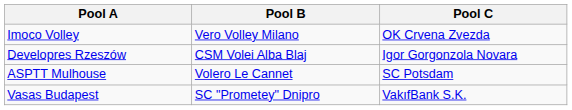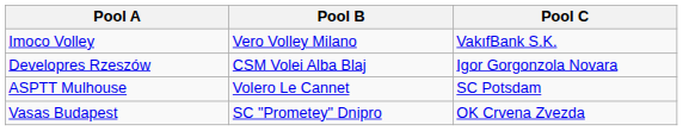 <table class="wikitable" style="text-align:left">
 <tr>
 <th width=230>Pool A</th>
 <th width=230>Pool B</th>
 <th width=230>Pool C</th>
 </tr>
 <tr>
 <td> <a href='#'>Imoco Volley</a></td>
 <td> <a href='#'>Vero Volley Milano</a></td>
-<td> <a href='#'>OK Crvena Zvezda</a></td>
+<td> <a href='#'>VakıfBank S.K.</a></td>
 </tr>
 <tr>
 <td> <a href='#'>Developres Rzeszów</a></td>
 <td> <a href='#'>CSM Volei Alba Blaj</a></td>
 <td> <a href='#'>Igor Gorgonzola Novara</a></td>
 </tr>
 <tr>
 <td> <a href='#'>ASPTT Mulhouse</a></td>
 <td> <a href='#'>Volero Le Cannet</a></td>
 <td> <a href='#'>SC Potsdam</a></td>
 </tr>
 <tr>
 <td> <a href='#'>Vasas Budapest</a></td>
 <td> <a href='#'>SC "Prometey" Dnipro</a></td>
-<td> <a href='#'>VakıfBank S.K.</a></td>
+<td> <a href='#'>OK Crvena Zvezda</a></td>
 </tr>
 </table>
